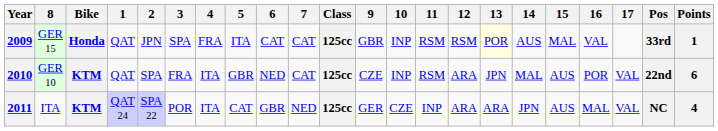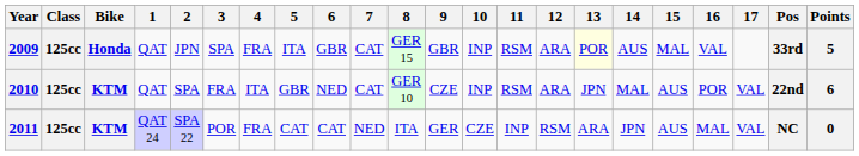 <table class="wikitable" style="text-align:center">
 <tr>
 <th>Year</th>
-<th>8</th>
+<th>Class</th>
 <th>Bike</th>
 <th>1</th>
 <th>2</th>
 <th>3</th>
 <th>4</th>
 <th>5</th>
 <th>6</th>
 <th>7</th>
-<th>Class</th>
+<th>8</th>
 <th>9</th>
 <th>10</th>
 <th>11</th>
 <th>12</th>
 <th>13</th>
 <th>14</th>
 <th>15</th>
 <th>16</th>
 <th>17</th>
 <th>Pos</th>
 <th>Points</th>
 </tr>
 <tr>
 <th align="left"><a href='#'>2009</a></th>
-<td style="background:#dfffdf;"><a href='#'>GER</a><br><small>15</small></td>
+<th align="left">125cc</th>
 <th align="left"><a href='#'>Honda</a></th>
 <td><a href='#'>QAT</a></td>
 <td><a href='#'>JPN</a></td>
 <td><a href='#'>SPA</a></td>
 <td><a href='#'>FRA</a></td>
 <td><a href='#'>ITA</a></td>
+<td><a href='#'>GBR</a></td>
 <td><a href='#'>CAT</a></td>
-<td><a href='#'>CAT</a></td>
-<th align="left">125cc</th>
+<td style="background:#dfffdf;"><a href='#'>GER</a><br><small>15</small></td>
 <td><a href='#'>GBR</a></td>
 <td><a href='#'>INP</a></td>
 <td><a href='#'>RSM</a></td>
-<td><a href='#'>RSM</a></td>
+<td><a href='#'>ARA</a></td>
 <td style="background: lightyellow;"><a href='#'>POR</a></td>
 <td><a href='#'>AUS</a></td>
 <td><a href='#'>MAL</a></td>
 <td><a href='#'>VAL</a></td>
 <td></td>
 <th>33rd</th>
-<th>1</th>
+<th>5</th>
 </tr>
 <tr>
 <th align="left"><a href='#'>2010</a></th>
-<td style="background:#dfffdf;"><a href='#'>GER</a><br><small>10</small></td>
+<th align="left">125cc</th>
 <th align="left"><a href='#'>KTM</a></th>
 <td><a href='#'>QAT</a></td>
 <td><a href='#'>SPA</a></td>
 <td><a href='#'>FRA</a></td>
 <td><a href='#'>ITA</a></td>
 <td><a href='#'>GBR</a></td>
 <td><a href='#'>NED</a></td>
 <td><a href='#'>CAT</a></td>
-<th align="left">125cc</th>
+<td style="background:#dfffdf;"><a href='#'>GER</a><br><small>10</small></td>
 <td><a href='#'>CZE</a></td>
 <td><a href='#'>INP</a></td>
 <td><a href='#'>RSM</a></td>
 <td><a href='#'>ARA</a></td>
 <td><a href='#'>JPN</a></td>
 <td><a href='#'>MAL</a></td>
 <td><a href='#'>AUS</a></td>
 <td><a href='#'>POR</a></td>
 <td><a href='#'>VAL</a></td>
 <th>22nd</th>
 <th>6</th>
 </tr>
 <tr>
 <th align="left"><a href='#'>2011</a></th>
-<td><a href='#'>ITA</a></td>
+<th align="left">125cc</th>
 <th align="left"><a href='#'>KTM</a></th>
 <td style="background:#cfcfff;"><a href='#'>QAT</a><br><small>24</small></td>
 <td style="background:#cfcfff;"><a href='#'>SPA</a><br><small>22</small></td>
 <td><a href='#'>POR</a></td>
+<td><a href='#'>FRA</a></td>
+<td><a href='#'>CAT</a></td>
+<td><a href='#'>CAT</a></td>
+<td><a href='#'>NED</a></td>
 <td><a href='#'>ITA</a></td>
-<td><a href='#'>CAT</a></td>
-<td><a href='#'>GBR</a></td>
-<td><a href='#'>NED</a></td>
-<th align="left">125cc</th>
 <td><a href='#'>GER</a></td>
 <td><a href='#'>CZE</a></td>
 <td><a href='#'>INP</a></td>
-<td><a href='#'>ARA</a></td>
+<td><a href='#'>RSM</a></td>
 <td><a href='#'>ARA</a></td>
 <td><a href='#'>JPN</a></td>
 <td><a href='#'>AUS</a></td>
 <td><a href='#'>MAL</a></td>
 <td><a href='#'>VAL</a></td>
 <th>NC</th>
-<th>4</th>
+<th>0</th>
 </tr>
 </table>
